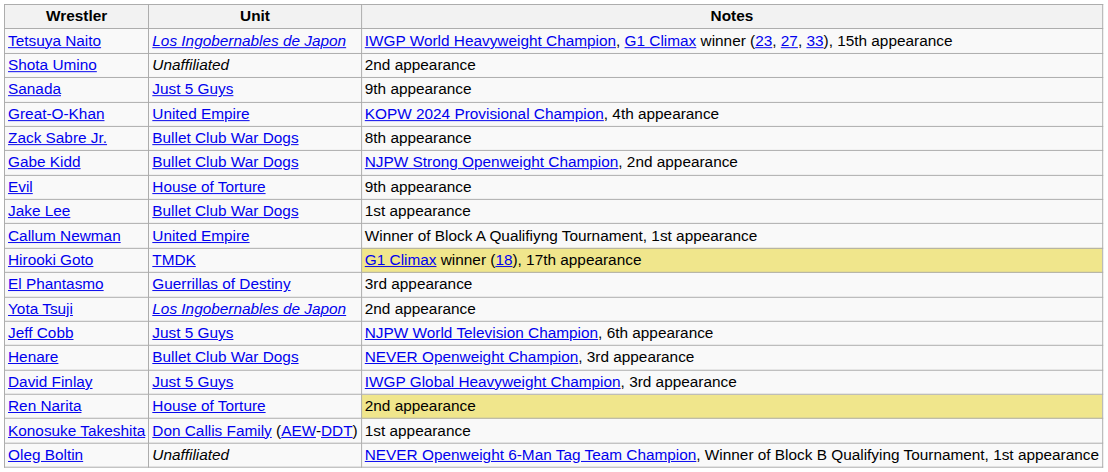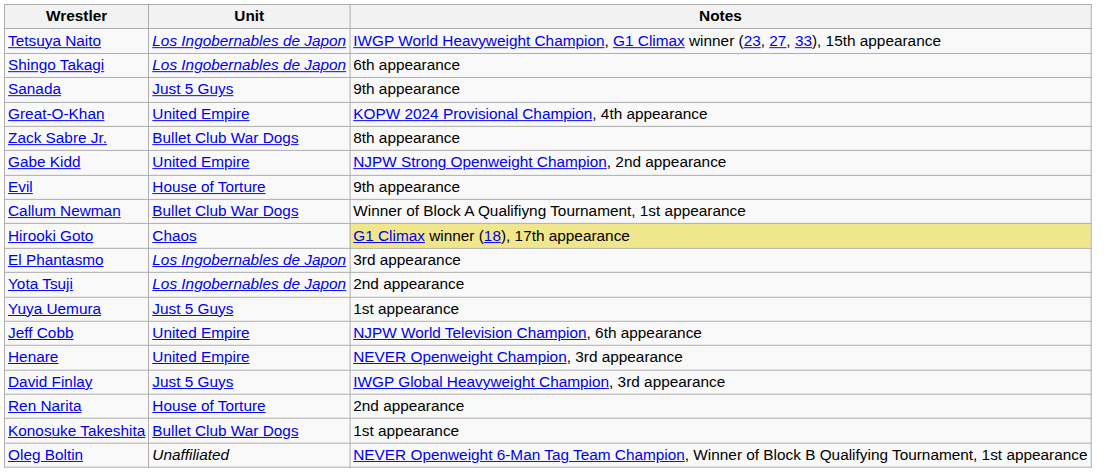 <table class="wikitable sortable" align="left-center">
 <tr>
 <th>Wrestler</th>
 <th>Unit</th>
 <th>Notes</th>
 </tr>
 <tr>
 <td><a href='#'>Tetsuya Naito</a></td>
 <td><em><a href='#'>Los Ingobernables de Japon</a></em></td>
 <td><a href='#'>IWGP World Heavyweight Champion</a>, <a href='#'>G1 Climax</a> winner (<a href='#'>23</a>, <a href='#'>27</a>, <a href='#'>33</a>), 15th appearance</td>
 </tr>
 <tr>
-<td><a href='#'>Shota Umino</a></td>
-<td><em>Unaffiliated</em></td>
-<td>2nd appearance</td>
+<td><a href='#'>Shingo Takagi</a></td>
+<td><em><a href='#'>Los Ingobernables de Japon</a></em></td>
+<td>6th appearance</td>
 </tr>
 <tr>
 <td><a href='#'>Sanada</a></td>
 <td><a href='#'>Just 5 Guys</a></td>
 <td>9th appearance</td>
 </tr>
 <tr>
 <td><a href='#'>Great-O-Khan</a></td>
 <td><a href='#'>United Empire</a></td>
 <td><a href='#'>KOPW 2024 Provisional Champion</a>, 4th appearance</td>
 </tr>
 <tr>
 <td><a href='#'>Zack Sabre Jr.</a></td>
 <td><a href='#'>Bullet Club War Dogs</a></td>
 <td>8th appearance</td>
 </tr>
 <tr>
 <td><a href='#'>Gabe Kidd</a></td>
-<td><a href='#'>Bullet Club War Dogs</a></td>
+<td><a href='#'>United Empire</a></td>
 <td><a href='#'>NJPW Strong Openweight Champion</a>, 2nd appearance</td>
 </tr>
 <tr>
 <td><a href='#'>Evil</a></td>
 <td><a href='#'>House of Torture</a></td>
 <td>9th appearance</td>
 </tr>
 <tr>
-<td><a href='#'>Jake Lee</a></td>
+<td><a href='#'>Callum Newman</a></td>
 <td><a href='#'>Bullet Club War Dogs</a></td>
-<td>1st appearance</td>
-</tr>
-<tr>
-<td><a href='#'>Callum Newman</a></td>
-<td><a href='#'>United Empire</a></td>
 <td>Winner of Block A Qualifiyng Tournament, 1st appearance</td>
 </tr>
 <tr>
 <td><a href='#'>Hirooki Goto</a></td>
-<td><a href='#'>TMDK</a></td>
+<td><a href='#'>Chaos</a></td>
 <td style="background: khaki;"><a href='#'>G1 Climax</a> winner (<a href='#'>18</a>), 17th appearance</td>
 </tr>
 <tr>
 <td><a href='#'>El Phantasmo</a></td>
-<td><a href='#'>Guerrillas of Destiny</a></td>
+<td><em><a href='#'>Los Ingobernables de Japon</a></em></td>
 <td>3rd appearance</td>
 </tr>
 <tr>
 <td><a href='#'>Yota Tsuji</a></td>
 <td><em><a href='#'>Los Ingobernables de Japon</a></em></td>
 <td>2nd appearance</td>
 </tr>
 <tr>
+<td><a href='#'>Yuya Uemura</a></td>
+<td><a href='#'>Just 5 Guys</a></td>
+<td>1st appearance</td>
+</tr>
+<tr>
 <td><a href='#'>Jeff Cobb</a></td>
-<td><a href='#'>Just 5 Guys</a></td>
+<td><a href='#'>United Empire</a></td>
 <td><a href='#'>NJPW World Television Champion</a>, 6th appearance</td>
 </tr>
 <tr>
 <td><a href='#'>Henare</a></td>
-<td><a href='#'>Bullet Club War Dogs</a></td>
+<td><a href='#'>United Empire</a></td>
 <td><a href='#'>NEVER Openweight Champion</a>, 3rd appearance</td>
 </tr>
 <tr>
 <td><a href='#'>David Finlay</a></td>
 <td><a href='#'>Just 5 Guys</a></td>
 <td><a href='#'>IWGP Global Heavyweight Champion</a>, 3rd appearance</td>
 </tr>
 <tr>
 <td><a href='#'>Ren Narita</a></td>
 <td><a href='#'>House of Torture</a></td>
-<td style="background: khaki;">2nd appearance</td>
+<td>2nd appearance</td>
 </tr>
 <tr>
 <td><a href='#'>Konosuke Takeshita</a></td>
-<td><a href='#'>Don Callis Family</a> (<a href='#'>AEW</a>-<a href='#'>DDT</a>)</td>
+<td><a href='#'>Bullet Club War Dogs</a></td>
 <td>1st appearance</td>
 </tr>
 <tr>
 <td><a href='#'>Oleg Boltin</a></td>
 <td><em>Unaffiliated</em></td>
 <td><a href='#'>NEVER Openweight 6-Man Tag Team Champion</a>, Winner of Block B Qualifying Tournament, 1st appearance</td>
 </tr>
 </table>
